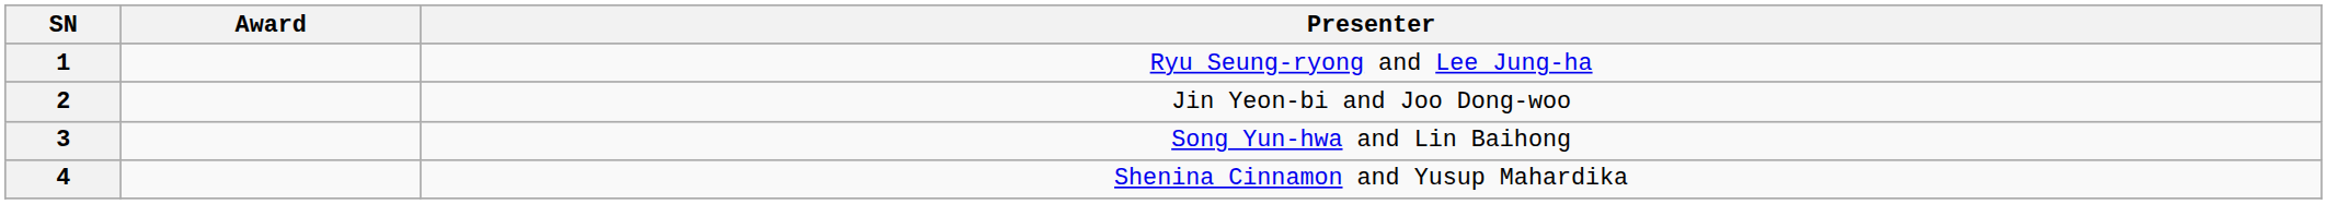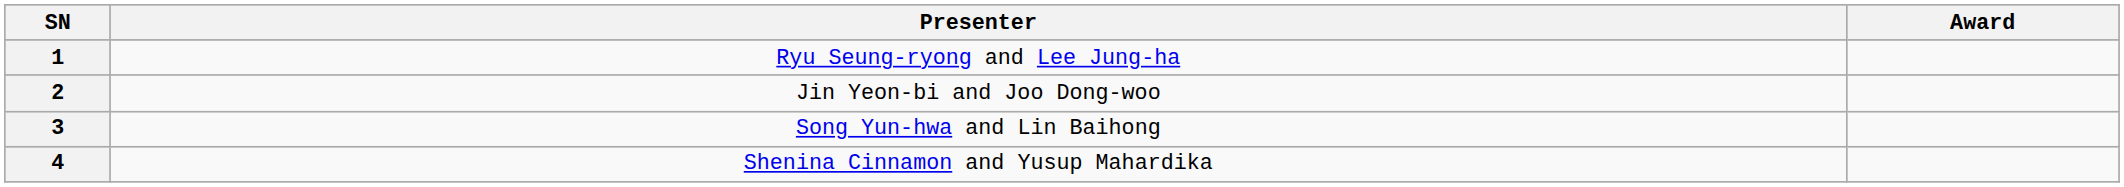 <table class="wikitable" style="text-align:center; width:80%;">
 <tr>
 <th style="width:5%">SN</th>
+<th>Presenter</th>
 <th>Award</th>
-<th>Presenter</th>
 </tr>
 <tr>
 <th scope="col">1</th>
+<td><a href='#'>Ryu Seung-ryong</a> and <a href='#'>Lee Jung-ha</a></td>
 <td></td>
-<td><a href='#'>Ryu Seung-ryong</a> and <a href='#'>Lee Jung-ha</a></td>
 </tr>
 <tr>
 <th scope="col">2</th>
+<td>Jin Yeon-bi and Joo Dong-woo</td>
 <td></td>
-<td>Jin Yeon-bi and Joo Dong-woo</td>
 </tr>
 <tr>
 <th scope="col">3</th>
+<td><a href='#'>Song Yun-hwa</a> and Lin Baihong</td>
 <td></td>
-<td><a href='#'>Song Yun-hwa</a> and Lin Baihong</td>
 </tr>
 <tr>
 <th scope="col">4</th>
+<td><a href='#'>Shenina Cinnamon</a> and Yusup Mahardika</td>
 <td></td>
-<td><a href='#'>Shenina Cinnamon</a> and Yusup Mahardika</td>
 </tr>
 </table>
